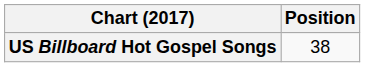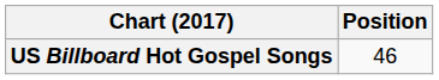 <table class="wikitable sortable plainrowheaders" style="text-align:center">
 <tr>
 <th scope="col">Chart (2017)</th>
 <th scope="col">Position</th>
 </tr>
 <tr>
 <th scope="row">US <em>Billboard</em> Hot Gospel Songs</th>
-<td>38</td>
+<td>46</td>
 </tr>
 </table>
